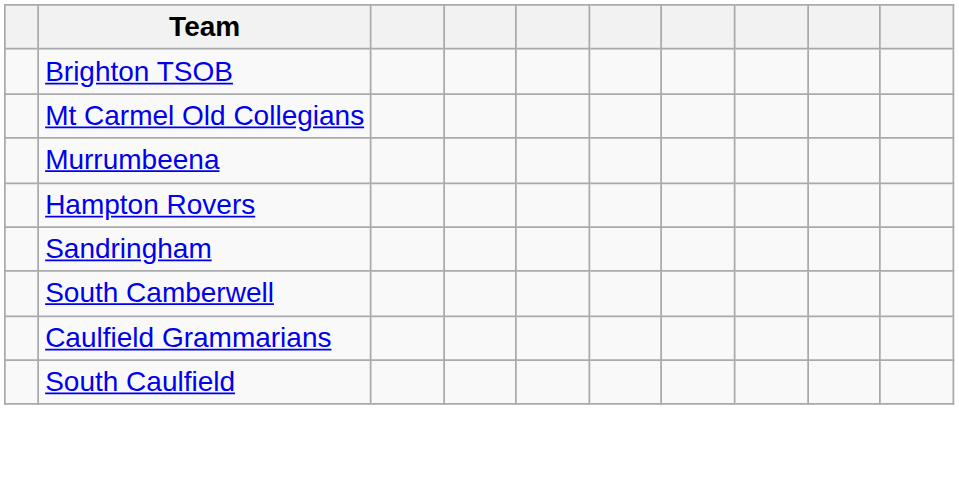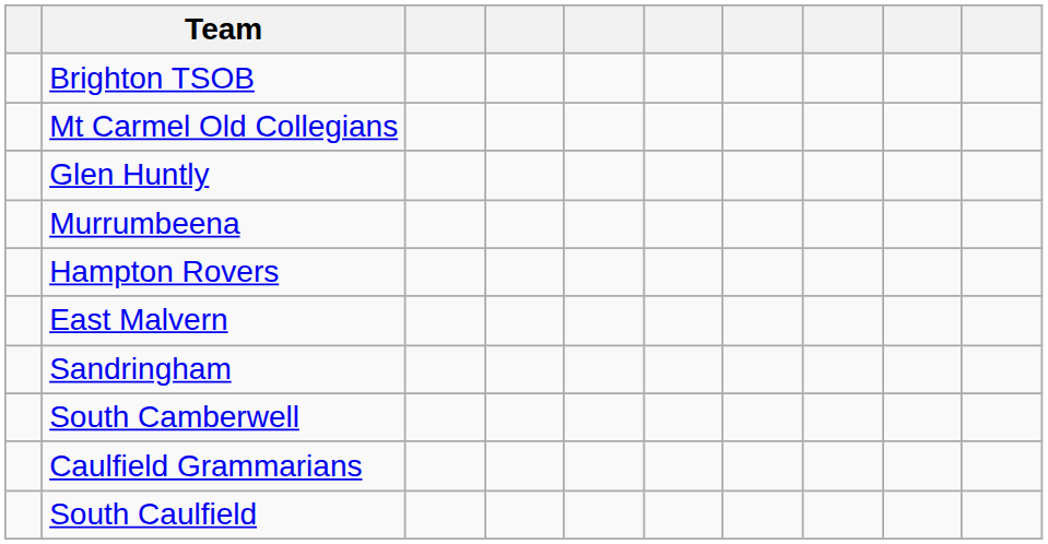 <table class="wikitable" style="text-align:center; margin-bottom:0">
 <tr>
 <th style="width:10px"></th>
 <th style="width:35%;">Team</th>
 <th style="width:30px;"></th>
 <th style="width:30px;"></th>
 <th style="width:30px;"></th>
 <th style="width:30px;"></th>
 <th style="width:30px;"></th>
 <th style="width:30px;"></th>
 <th style="width:30px;"></th>
 <th style="width:30px;"></th>
 </tr>
 <tr>
 <td></td>
 <td style="text-align:left;"><a href='#'>Brighton TSOB</a></td>
 <td></td>
 <td></td>
 <td></td>
 <td></td>
 <td></td>
 <td></td>
 <td></td>
 <td></td>
 </tr>
 <tr>
 <td></td>
 <td style="text-align:left;"><a href='#'>Mt Carmel Old Collegians</a></td>
 <td></td>
 <td></td>
 <td></td>
 <td></td>
 <td></td>
 <td></td>
 <td></td>
 <td></td>
 </tr>
 <tr>
 <td></td>
+<td style="text-align:left;"><a href='#'>Glen Huntly</a></td>
+<td></td>
+<td></td>
+<td></td>
+<td></td>
+<td></td>
+<td></td>
+<td></td>
+<td></td>
+</tr>
+<tr>
+<td></td>
 <td style="text-align:left;"><a href='#'>Murrumbeena</a></td>
 <td></td>
 <td></td>
 <td></td>
 <td></td>
 <td></td>
 <td></td>
 <td></td>
 <td></td>
 </tr>
 <tr>
 <td></td>
 <td style="text-align:left;"><a href='#'>Hampton Rovers</a></td>
+<td></td>
+<td></td>
+<td></td>
+<td></td>
+<td></td>
+<td></td>
+<td></td>
+<td></td>
+</tr>
+<tr>
+<td></td>
+<td style="text-align:left;"><a href='#'>East Malvern</a></td>
 <td></td>
 <td></td>
 <td></td>
 <td></td>
 <td></td>
 <td></td>
 <td></td>
 <td></td>
 </tr>
 <tr>
 <td></td>
 <td style="text-align:left;"><a href='#'>Sandringham</a></td>
 <td></td>
 <td></td>
 <td></td>
 <td></td>
 <td></td>
 <td></td>
 <td></td>
 <td></td>
 </tr>
 <tr>
 <td></td>
 <td style="text-align:left;"><a href='#'>South Camberwell</a></td>
 <td></td>
 <td></td>
 <td></td>
 <td></td>
 <td></td>
 <td></td>
 <td></td>
 <td></td>
 </tr>
 <tr>
 <td></td>
 <td style="text-align:left;"><a href='#'>Caulfield Grammarians</a></td>
 <td></td>
 <td></td>
 <td></td>
 <td></td>
 <td></td>
 <td></td>
 <td></td>
 <td></td>
 </tr>
 <tr>
 <td></td>
 <td style="text-align:left;"><a href='#'>South Caulfield</a></td>
 <td></td>
 <td></td>
 <td></td>
 <td></td>
 <td></td>
 <td></td>
 <td></td>
 <td></td>
 </tr>
 </table>
